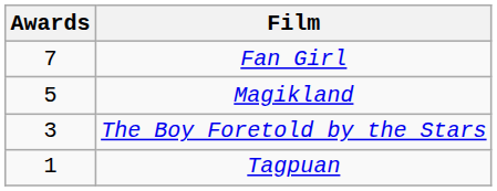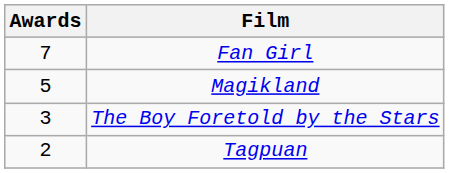 <table class="wikitable" style="text-align:center">
 <tr>
 <th scope="col">Awards</th>
 <th scope="col">Film</th>
 </tr>
 <tr>
 <td>7</td>
 <td><em><a href='#'>Fan Girl</a></em></td>
 </tr>
 <tr>
 <td>5</td>
 <td><em><a href='#'>Magikland</a></em></td>
 </tr>
 <tr>
 <td>3</td>
 <td><em><a href='#'>The Boy Foretold by the Stars</a></em></td>
 </tr>
 <tr>
-<td>1</td>
+<td>2</td>
 <td><em><a href='#'>Tagpuan</a></em></td>
 </tr>
 </table>
